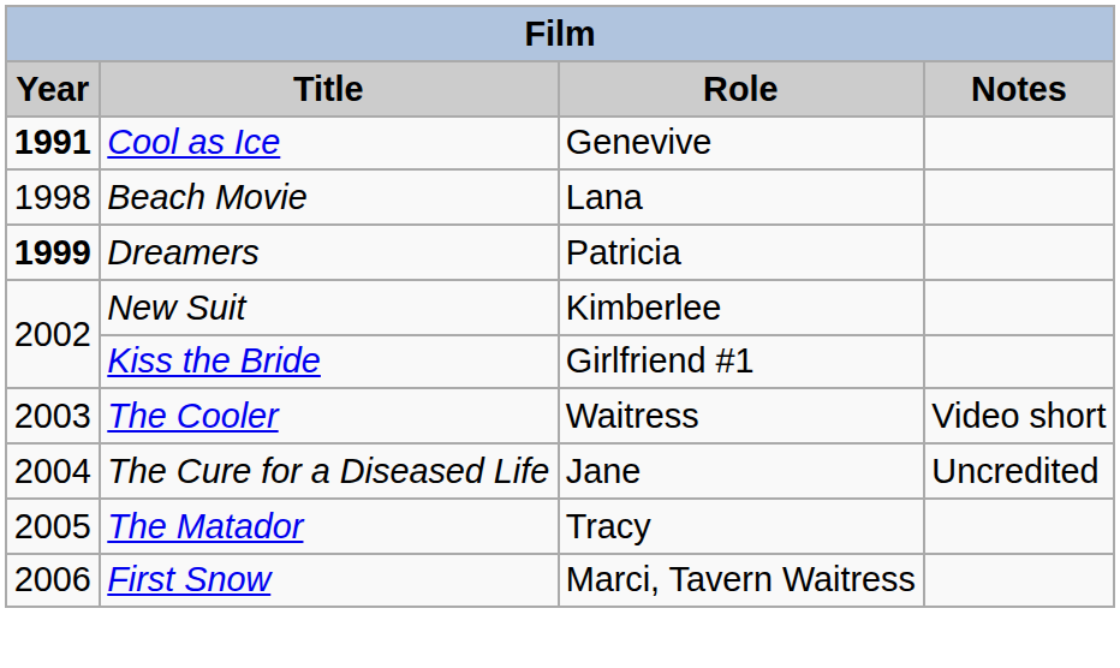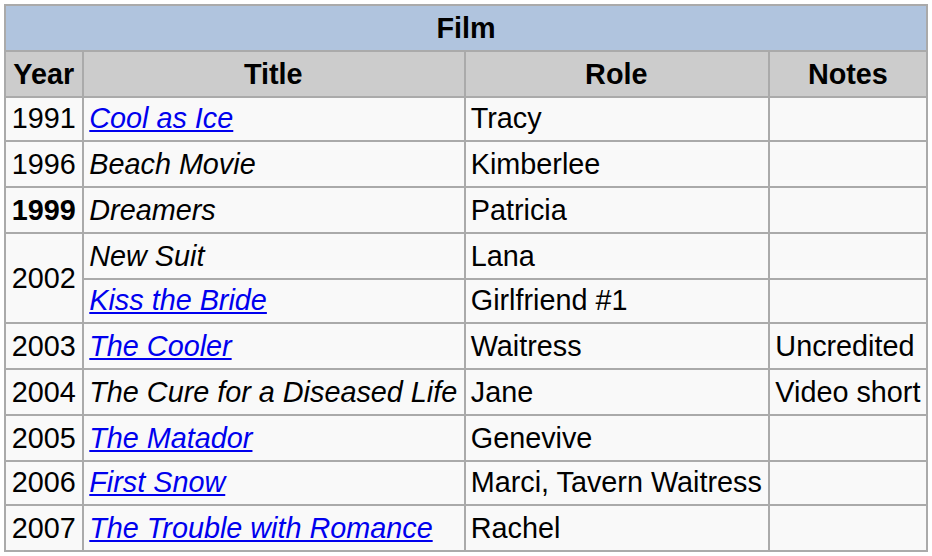 <table class="wikitable" style="font-size:90%;">
 <tr>
 <th colspan=4 style="background:#B0C4DE;">Film</th>
 </tr>
 <tr align="center">
 <th style="background: #CCCCCC;">Year</th>
 <th style="background: #CCCCCC;">Title</th>
 <th style="background: #CCCCCC;">Role</th>
 <th style="background: #CCCCCC;">Notes</th>
 </tr>
 <tr>
-<td><strong>1991</strong></td>
+<td>1991</td>
 <td><em><a href='#'>Cool as Ice</a></em></td>
-<td>Genevive</td>
+<td>Tracy</td>
 <td></td>
 </tr>
 <tr>
-<td>1998</td>
+<td>1996</td>
 <td><em>Beach Movie</em></td>
-<td>Lana</td>
+<td>Kimberlee</td>
 <td></td>
 </tr>
 <tr>
 <td><strong>1999</strong></td>
 <td><em>Dreamers</em></td>
 <td>Patricia</td>
 <td></td>
 </tr>
 <tr>
 <td rowspan=2>2002</td>
 <td><em>New Suit</em></td>
-<td>Kimberlee</td>
+<td>Lana</td>
 <td></td>
 </tr>
 <tr>
 <td><em><a href='#'>Kiss the Bride</a></em></td>
 <td>Girlfriend #1</td>
 <td></td>
 </tr>
 <tr>
 <td>2003</td>
 <td><em><a href='#'>The Cooler</a></em></td>
 <td>Waitress</td>
-<td>Video short</td>
+<td>Uncredited</td>
 </tr>
 <tr>
 <td>2004</td>
 <td><em>The Cure for a Diseased Life</em></td>
 <td>Jane</td>
-<td>Uncredited</td>
+<td>Video short</td>
 </tr>
 <tr>
 <td>2005</td>
 <td><em><a href='#'>The Matador</a></em></td>
-<td>Tracy</td>
+<td>Genevive</td>
 <td></td>
 </tr>
 <tr>
 <td>2006</td>
 <td><em><a href='#'>First Snow</a></em></td>
 <td>Marci, Tavern Waitress</td>
 <td></td>
 </tr>
+<tr>
+<td>2007</td>
+<td><em><a href='#'>The Trouble with Romance</a></em></td>
+<td>Rachel</td>
+<td></td>
+</tr>
 </table>
